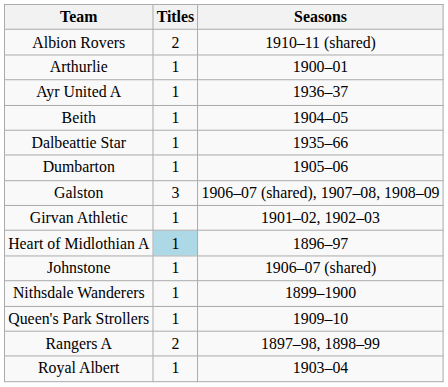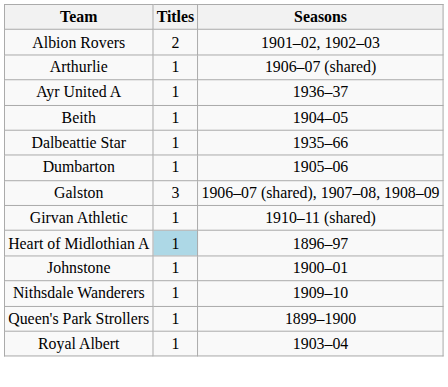 <table class="wikitable sortable" style="font-size:100%; text-align:center">
 <tr>
 <th>Team</th>
 <th>Titles</th>
 <th>Seasons</th>
 </tr>
 <tr>
 <td>Albion Rovers</td>
 <td>2</td>
-<td>1910–11 (shared)</td>
+<td>1901–02, 1902–03</td>
 </tr>
 <tr>
 <td>Arthurlie</td>
 <td>1</td>
-<td>1900–01</td>
+<td>1906–07 (shared)</td>
 </tr>
 <tr>
 <td>Ayr United A</td>
 <td>1</td>
 <td>1936–37</td>
 </tr>
 <tr>
 <td>Beith</td>
 <td>1</td>
 <td>1904–05</td>
 </tr>
 <tr>
 <td>Dalbeattie Star</td>
 <td>1</td>
 <td>1935–66</td>
 </tr>
 <tr>
 <td>Dumbarton</td>
 <td>1</td>
 <td>1905–06</td>
 </tr>
 <tr>
 <td>Galston</td>
 <td>3</td>
 <td>1906–07 (shared), 1907–08, 1908–09</td>
 </tr>
 <tr>
 <td>Girvan Athletic</td>
 <td>1</td>
-<td>1901–02, 1902–03</td>
+<td>1910–11 (shared)</td>
 </tr>
 <tr>
 <td>Heart of Midlothian A</td>
 <td style="background: lightblue;">1</td>
 <td>1896–97</td>
 </tr>
 <tr>
 <td>Johnstone</td>
 <td>1</td>
-<td>1906–07 (shared)</td>
+<td>1900–01</td>
 </tr>
 <tr>
 <td>Nithsdale Wanderers</td>
 <td>1</td>
-<td>1899–1900</td>
+<td>1909–10</td>
 </tr>
 <tr>
 <td>Queen's Park Strollers</td>
 <td>1</td>
-<td>1909–10</td>
-</tr>
-<tr>
-<td>Rangers A</td>
-<td>2</td>
-<td>1897–98, 1898–99</td>
+<td>1899–1900</td>
 </tr>
 <tr>
 <td>Royal Albert</td>
 <td>1</td>
 <td>1903–04</td>
 </tr>
 </table>
